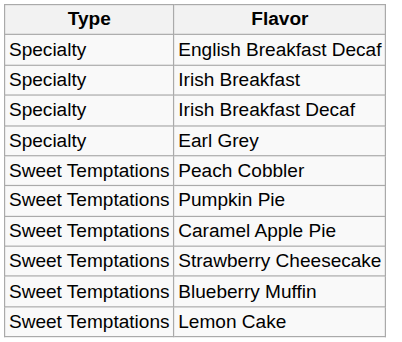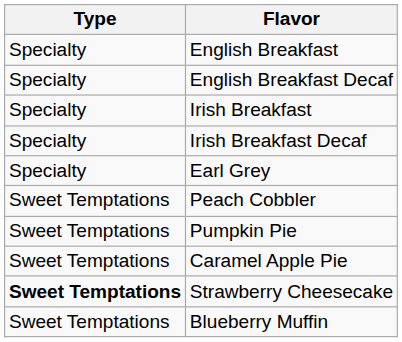 <table class="wikitable">
 <tr>
 <th>Type</th>
 <th>Flavor</th>
+</tr>
+<tr>
+<td>Specialty</td>
+<td>English Breakfast</td>
 </tr>
 <tr>
 <td>Specialty</td>
 <td>English Breakfast Decaf</td>
 </tr>
 <tr>
 <td>Specialty</td>
 <td>Irish Breakfast</td>
 </tr>
 <tr>
 <td>Specialty</td>
 <td>Irish Breakfast Decaf</td>
 </tr>
 <tr>
 <td>Specialty</td>
 <td>Earl Grey</td>
 </tr>
 <tr>
 <td>Sweet Temptations</td>
 <td>Peach Cobbler</td>
 </tr>
 <tr>
 <td>Sweet Temptations</td>
 <td>Pumpkin Pie</td>
 </tr>
 <tr>
 <td>Sweet Temptations</td>
 <td>Caramel Apple Pie</td>
 </tr>
 <tr>
-<td>Sweet Temptations</td>
+<td><strong>Sweet Temptations</strong></td>
 <td>Strawberry Cheesecake</td>
 </tr>
 <tr>
 <td>Sweet Temptations</td>
 <td>Blueberry Muffin</td>
 </tr>
-<tr>
-<td>Sweet Temptations</td>
-<td>Lemon Cake</td>
-</tr>
 </table>
